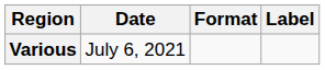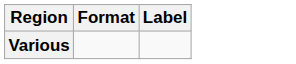 <table class="wikitable plainrowheaders">
 <tr>
 <th scope="col">Region</th>
-<th scope="col">Date</th>
 <th scope="col">Format</th>
 <th scope="col">Label</th>
 </tr>
 <tr>
 <th scope="row">Various</th>
-<td>July 6, 2021</td>
 <td></td>
 <td></td>
 </tr>
 </table>
